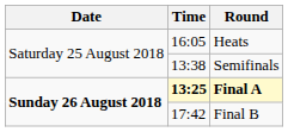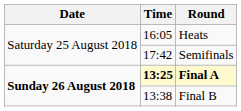 <table class="wikitable">
 <tr>
 <th>Date</th>
 <th>Time</th>
 <th>Round</th>
 </tr>
 <tr>
 <td rowspan=2>Saturday 25 August 2018</td>
 <td>16:05</td>
 <td>Heats</td>
 </tr>
 <tr>
-<td>13:38</td>
+<td>17:42</td>
 <td>Semifinals</td>
 </tr>
 <tr>
 <td rowspan=2><strong>Sunday 26 August 2018</strong></td>
 <td style=background:lemonchiffon><strong>13:25</strong></td>
 <td style=background:lemonchiffon><strong>Final A</strong></td>
 </tr>
 <tr>
-<td>17:42</td>
+<td>13:38</td>
 <td>Final B</td>
 </tr>
 </table>
